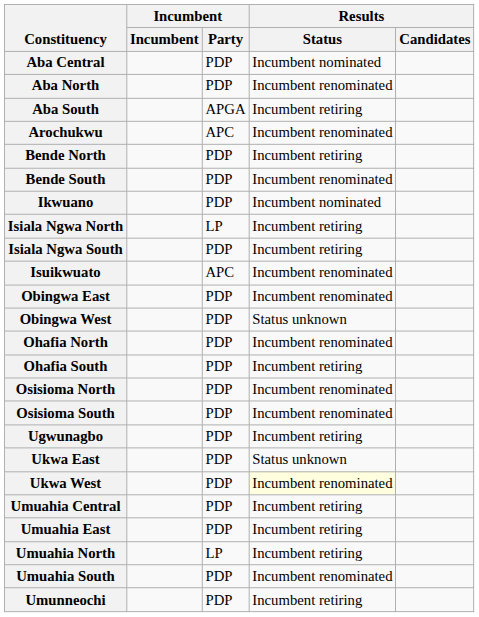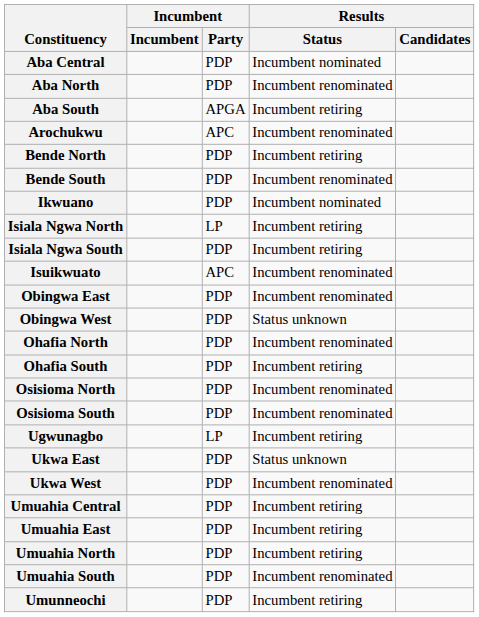 <table class="wikitable sortable">
 <tr valign=bottom>
 <th rowspan=2>Constituency</th>
 <th colspan=2>Incumbent</th>
 <th colspan=2>Results</th>
 </tr>
 <tr valign=bottom>
 <th>Incumbent</th>
 <th>Party</th>
 <th>Status</th>
 <th>Candidates</th>
 </tr>
 <tr>
 <th>Aba Central</th>
 <td></td>
 <td>PDP</td>
 <td>Incumbent nominated</td>
 <td nowrap></td>
 </tr>
 <tr>
 <th>Aba North</th>
 <td></td>
 <td>PDP</td>
 <td>Incumbent renominated</td>
 <td nowrap></td>
 </tr>
 <tr>
 <th>Aba South</th>
 <td></td>
 <td>APGA</td>
 <td>Incumbent retiring</td>
 <td nowrap></td>
 </tr>
 <tr>
 <th>Arochukwu</th>
 <td></td>
 <td>APC</td>
 <td>Incumbent renominated</td>
 <td nowrap></td>
 </tr>
 <tr>
 <th>Bende North</th>
 <td></td>
 <td>PDP</td>
 <td>Incumbent retiring</td>
 <td nowrap></td>
 </tr>
 <tr>
 <th>Bende South</th>
 <td></td>
 <td>PDP</td>
 <td>Incumbent renominated</td>
 <td nowrap></td>
 </tr>
 <tr>
 <th>Ikwuano</th>
 <td></td>
 <td>PDP</td>
 <td>Incumbent nominated</td>
 <td nowrap></td>
 </tr>
 <tr>
 <th>Isiala Ngwa North</th>
 <td></td>
 <td>LP</td>
 <td>Incumbent retiring</td>
 <td nowrap></td>
 </tr>
 <tr>
 <th>Isiala Ngwa South</th>
 <td></td>
 <td>PDP</td>
 <td>Incumbent retiring</td>
 <td nowrap></td>
 </tr>
 <tr>
 <th>Isuikwuato</th>
 <td></td>
 <td>APC</td>
 <td>Incumbent renominated</td>
 <td nowrap></td>
 </tr>
 <tr>
 <th>Obingwa East</th>
 <td></td>
 <td>PDP</td>
 <td>Incumbent renominated</td>
 <td nowrap></td>
 </tr>
 <tr>
 <th>Obingwa West</th>
 <td></td>
 <td>PDP</td>
 <td>Status unknown</td>
 <td nowrap></td>
 </tr>
 <tr>
 <th>Ohafia North</th>
 <td></td>
 <td>PDP</td>
 <td>Incumbent renominated</td>
 <td nowrap></td>
 </tr>
 <tr>
 <th>Ohafia South</th>
 <td></td>
 <td>PDP</td>
 <td>Incumbent retiring</td>
 <td nowrap></td>
 </tr>
 <tr>
 <th>Osisioma North</th>
 <td></td>
 <td>PDP</td>
 <td>Incumbent renominated</td>
 <td nowrap></td>
 </tr>
 <tr>
 <th>Osisioma South</th>
 <td></td>
 <td>PDP</td>
 <td>Incumbent renominated</td>
 <td nowrap></td>
 </tr>
 <tr>
 <th>Ugwunagbo</th>
 <td></td>
-<td>PDP</td>
+<td>LP</td>
 <td>Incumbent retiring</td>
 <td nowrap></td>
 </tr>
 <tr>
 <th>Ukwa East</th>
 <td></td>
 <td>PDP</td>
 <td>Status unknown</td>
 <td nowrap></td>
 </tr>
 <tr>
 <th>Ukwa West</th>
 <td></td>
 <td>PDP</td>
-<td style="background: lightyellow;">Incumbent renominated</td>
+<td>Incumbent renominated</td>
 <td nowrap></td>
 </tr>
 <tr>
 <th>Umuahia Central</th>
 <td></td>
 <td>PDP</td>
 <td>Incumbent retiring</td>
 <td nowrap></td>
 </tr>
 <tr>
 <th>Umuahia East</th>
 <td></td>
 <td>PDP</td>
 <td>Incumbent retiring</td>
 <td nowrap></td>
 </tr>
 <tr>
 <th>Umuahia North</th>
 <td></td>
-<td>LP</td>
+<td>PDP</td>
 <td>Incumbent retiring</td>
 <td nowrap></td>
 </tr>
 <tr>
 <th>Umuahia South</th>
 <td></td>
 <td>PDP</td>
 <td>Incumbent renominated</td>
 <td nowrap></td>
 </tr>
 <tr>
 <th>Umunneochi</th>
 <td></td>
 <td>PDP</td>
 <td>Incumbent retiring</td>
 <td nowrap></td>
 </tr>
 </table>
